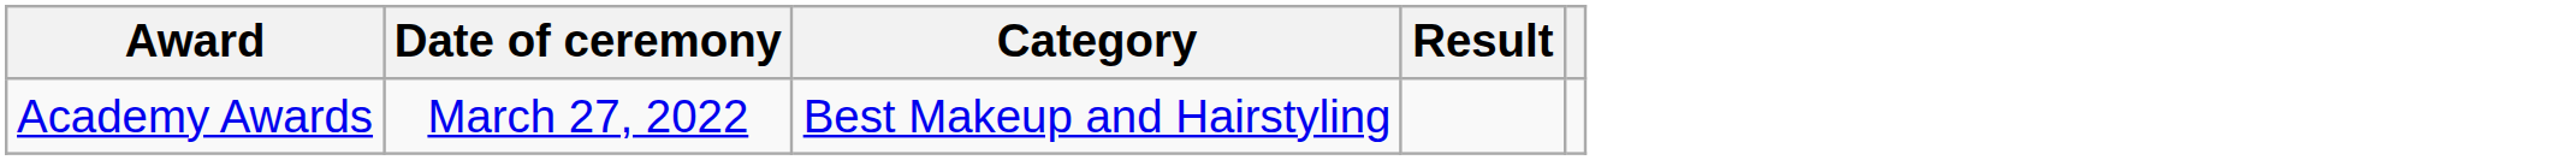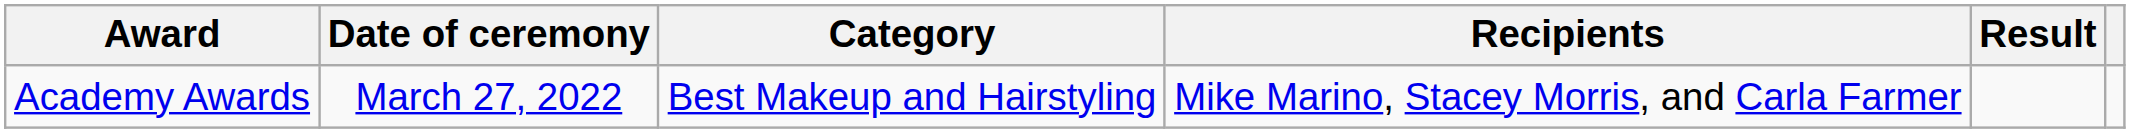 <table class="wikitable plainrowheaders" style="text-align:center;">
 <tr>
 <th scope="col">Award</th>
 <th scope="col">Date of ceremony</th>
 <th scope="col">Category</th>
+<th scope="col">Recipients</th>
 <th scope="col">Result</th>
 <th scope="col" class="unsortable"></th>
 </tr>
 <tr>
 <td><a href='#'>Academy Awards</a></td>
 <td><a href='#'>March 27, 2022</a></td>
 <td><a href='#'>Best Makeup and Hairstyling</a></td>
+<td><a href='#'>Mike Marino</a>, <a href='#'>Stacey Morris</a>, and <a href='#'>Carla Farmer</a></td>
 <td></td>
 <td style="text-align:center;"></td>
 </tr>
 </table>
